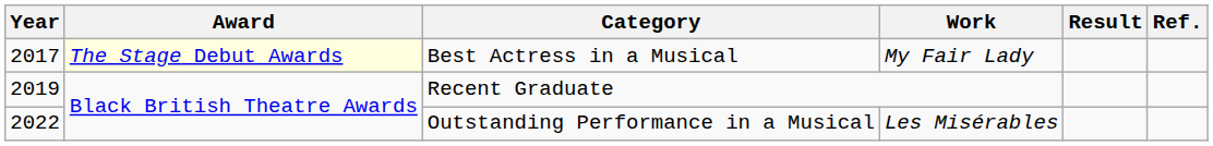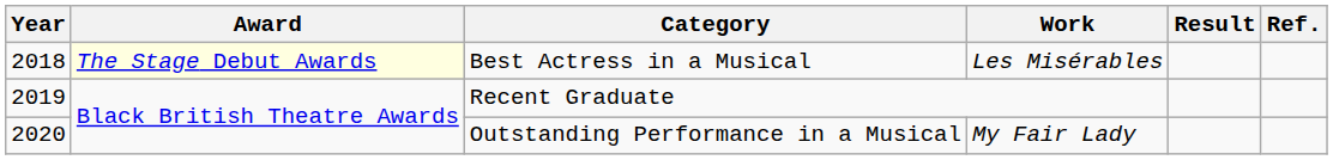 <table class="wikitable plainrowheaders">
 <tr>
 <th>Year</th>
 <th>Award</th>
 <th>Category</th>
 <th>Work</th>
 <th>Result</th>
 <th>Ref.</th>
 </tr>
 <tr>
-<td>2017</td>
+<td>2018</td>
 <td style="background: lightyellow;"><a href='#'><em>The Stage</em> Debut Awards</a></td>
 <td>Best Actress in a Musical</td>
-<td><em>My Fair Lady</em></td>
+<td><em>Les Misérables</em></td>
 <td></td>
 <td></td>
 </tr>
 <tr>
 <td>2019</td>
 <td rowspan="2"><a href='#'>Black British Theatre Awards</a></td>
 <td colspan="2">Recent Graduate</td>
 <td></td>
 <td></td>
 </tr>
 <tr>
-<td>2022</td>
+<td>2020</td>
 <td>Outstanding Performance in a Musical</td>
-<td><em>Les Misérables</em></td>
+<td><em>My Fair Lady</em></td>
 <td></td>
 <td></td>
 </tr>
 </table>
